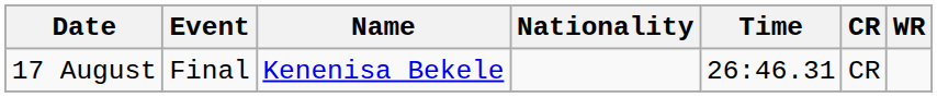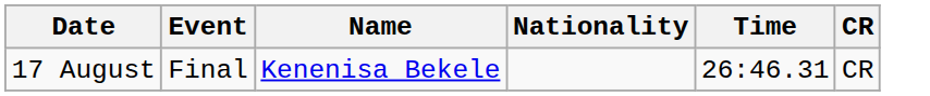 <table class=wikitable style=text-align:center>
 <tr>
 <th>Date</th>
 <th>Event</th>
 <th>Name</th>
 <th>Nationality</th>
 <th>Time</th>
 <th>CR</th>
-<th>WR</th>
 </tr>
 <tr>
 <td>17 August</td>
 <td>Final</td>
 <td><a href='#'>Kenenisa Bekele</a></td>
 <td align=left></td>
 <td>26:46.31</td>
 <td>CR</td>
-<td></td>
 </tr>
 </table>
